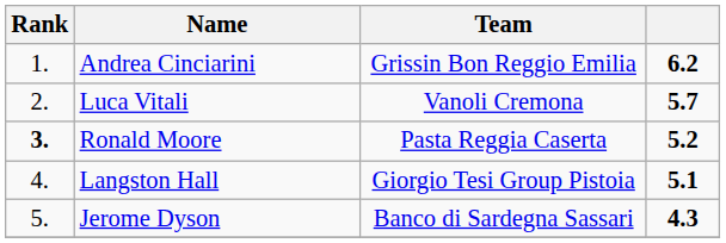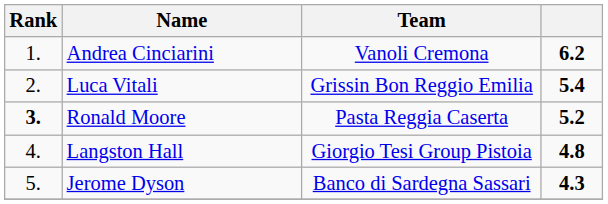 <table class="wikitable" style="text-align: center;">
 <tr>
 <th>Rank</th>
 <th width=180>Name</th>
 <th width=180>Team</th>
 <th width=40></th>
 </tr>
 <tr>
 <td>1.</td>
 <td align="left"> <a href='#'>Andrea Cinciarini</a></td>
-<td><a href='#'>Grissin Bon Reggio Emilia</a></td>
+<td><a href='#'>Vanoli Cremona</a></td>
 <td><strong>6.2</strong></td>
 </tr>
 <tr>
 <td>2.</td>
 <td align="left"> <a href='#'>Luca Vitali</a></td>
-<td><a href='#'>Vanoli Cremona</a></td>
-<td><strong>5.7</strong></td>
+<td><a href='#'>Grissin Bon Reggio Emilia</a></td>
+<td><strong>5.4</strong></td>
 </tr>
 <tr>
 <td><strong>3.</strong></td>
 <td align="left"> <a href='#'>Ronald Moore</a></td>
 <td><a href='#'>Pasta Reggia Caserta</a></td>
 <td><strong>5.2</strong></td>
 </tr>
 <tr>
 <td>4.</td>
 <td align="left"> <a href='#'>Langston Hall</a></td>
 <td><a href='#'>Giorgio Tesi Group Pistoia</a></td>
-<td><strong>5.1</strong></td>
+<td><strong>4.8</strong></td>
 </tr>
 <tr>
 <td>5.</td>
 <td align="left"> <a href='#'>Jerome Dyson</a></td>
 <td><a href='#'>Banco di Sardegna Sassari</a></td>
 <td><strong>4.3</strong></td>
 </tr>
 <tr>
 </tr>
 </table>
